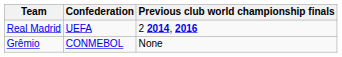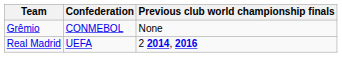 <table class="wikitable">
 <tr>
 <th>Team</th>
 <th>Confederation</th>
 <th>Previous club world championship finals<br></th>
 </tr>
 <tr>
+<td> <a href='#'>Grêmio</a></td>
+<td><a href='#'>CONMEBOL</a></td>
+<td>None</td>
+</tr>
+<tr>
 <td> <a href='#'>Real Madrid</a></td>
 <td><a href='#'>UEFA</a></td>
 <td>2 <strong><a href='#'>2014</a></strong>, <strong><a href='#'>2016</a></strong></td>
 </tr>
-<tr>
-<td> <a href='#'>Grêmio</a></td>
-<td><a href='#'>CONMEBOL</a></td>
-<td>None</td>
-</tr>
 </table>
